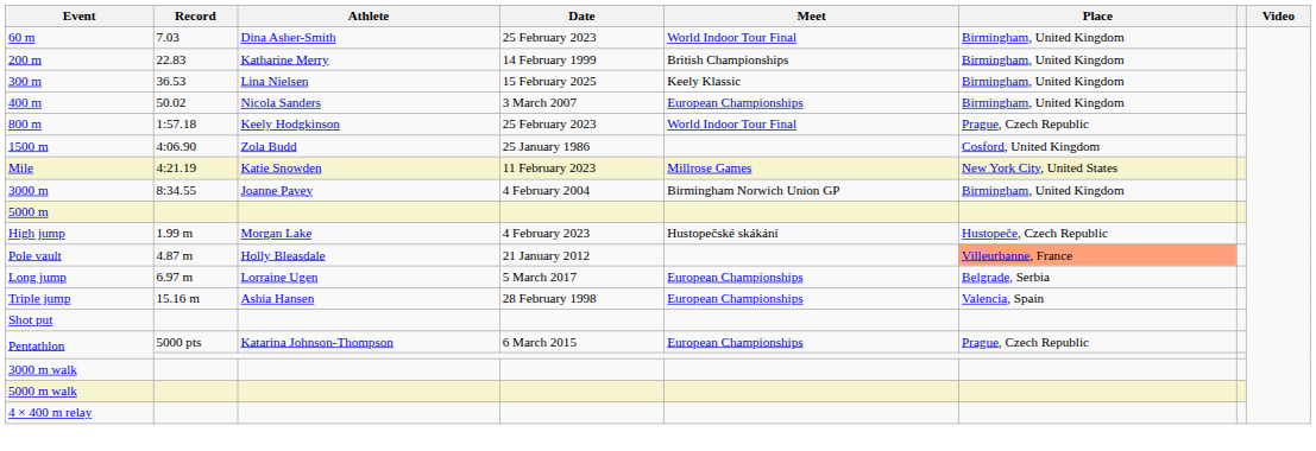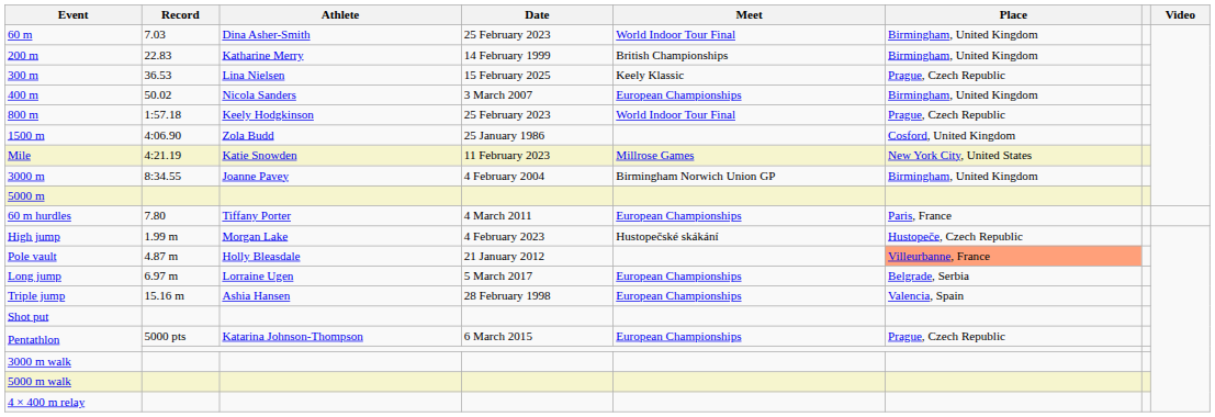 <table class="wikitable" style="font-size:95%; width: 95%;">
 <tr>
 <th>Event</th>
 <th>Record</th>
 <th>Athlete</th>
 <th>Date</th>
 <th>Meet</th>
 <th>Place</th>
 <th></th>
 <th>Video</th>
 </tr>
 <tr>
 <td><a href='#'>60 m</a></td>
 <td>7.03</td>
 <td><a href='#'>Dina Asher-Smith</a></td>
 <td>25 February 2023</td>
 <td><a href='#'>World Indoor Tour Final</a></td>
 <td><a href='#'>Birmingham</a>, United Kingdom</td>
 <td></td>
 </tr>
 <tr>
 <td><a href='#'>200 m</a></td>
 <td>22.83</td>
 <td><a href='#'>Katharine Merry</a></td>
 <td>14 February 1999</td>
 <td>British Championships</td>
 <td><a href='#'>Birmingham</a>, United Kingdom</td>
 <td></td>
 </tr>
 <tr>
 <td><a href='#'>300 m</a></td>
 <td>36.53</td>
 <td><a href='#'>Lina Nielsen</a></td>
 <td>15 February 2025</td>
 <td>Keely Klassic</td>
-<td><a href='#'>Birmingham</a>, United Kingdom</td>
+<td><a href='#'>Prague</a>, Czech Republic</td>
 <td></td>
 </tr>
 <tr>
 <td><a href='#'>400 m</a></td>
 <td>50.02</td>
 <td><a href='#'>Nicola Sanders</a></td>
 <td>3 March 2007</td>
 <td><a href='#'>European Championships</a></td>
 <td><a href='#'>Birmingham</a>, United Kingdom</td>
 <td></td>
 </tr>
 <tr>
 <td><a href='#'>800 m</a></td>
 <td>1:57.18</td>
 <td><a href='#'>Keely Hodgkinson</a></td>
 <td>25 February 2023</td>
 <td><a href='#'>World Indoor Tour Final</a></td>
 <td><a href='#'>Prague</a>, Czech Republic</td>
 <td></td>
 </tr>
 <tr>
 <td><a href='#'>1500 m</a></td>
 <td>4:06.90</td>
 <td><a href='#'>Zola Budd</a></td>
 <td>25 January 1986</td>
 <td></td>
 <td><a href='#'>Cosford</a>, United Kingdom</td>
 <td></td>
 </tr>
 <tr style="background:#f6F5CE;">
 <td><a href='#'>Mile</a></td>
 <td>4:21.19</td>
 <td><a href='#'>Katie Snowden</a></td>
 <td>11 February 2023</td>
 <td><a href='#'>Millrose Games</a></td>
 <td><a href='#'>New York City</a>, United States</td>
 <td></td>
 </tr>
 <tr>
 <td><a href='#'>3000 m</a></td>
 <td>8:34.55</td>
 <td><a href='#'>Joanne Pavey</a></td>
 <td>4 February 2004</td>
 <td>Birmingham Norwich Union GP</td>
 <td><a href='#'>Birmingham</a>, United Kingdom</td>
 <td></td>
 </tr>
 <tr style="background:#f6F5CE;">
 <td><a href='#'>5000 m</a></td>
 <td></td>
 <td></td>
 <td></td>
 <td></td>
+<td></td>
+<td></td>
+</tr>
+<tr>
+<td><a href='#'>60 m hurdles</a></td>
+<td>7.80</td>
+<td><a href='#'>Tiffany Porter</a></td>
+<td>4 March 2011</td>
+<td><a href='#'>European Championships</a></td>
+<td><a href='#'>Paris</a>, France</td>
 <td></td>
 <td></td>
 </tr>
 <tr>
 <td><a href='#'>High jump</a></td>
 <td>1.99 m</td>
 <td><a href='#'>Morgan Lake</a></td>
 <td>4 February 2023</td>
 <td>Hustopečské skákání</td>
 <td><a href='#'>Hustopeče</a>, Czech Republic</td>
 <td></td>
 </tr>
 <tr>
 <td><a href='#'>Pole vault</a></td>
 <td>4.87 m</td>
 <td><a href='#'>Holly Bleasdale</a></td>
 <td>21 January 2012</td>
 <td></td>
 <td style="background: lightsalmon;"><a href='#'>Villeurbanne</a>, France</td>
 <td></td>
 </tr>
 <tr>
 <td><a href='#'>Long jump</a></td>
 <td>6.97 m</td>
 <td><a href='#'>Lorraine Ugen</a></td>
 <td>5 March 2017</td>
 <td><a href='#'>European Championships</a></td>
 <td><a href='#'>Belgrade</a>, Serbia</td>
 <td></td>
 </tr>
 <tr>
 <td><a href='#'>Triple jump</a></td>
 <td>15.16 m</td>
 <td><a href='#'>Ashia Hansen</a></td>
 <td>28 February 1998</td>
 <td><a href='#'>European Championships</a></td>
 <td><a href='#'>Valencia</a>, Spain</td>
 <td></td>
 </tr>
 <tr>
 <td><a href='#'>Shot put</a></td>
 <td></td>
 <td></td>
 <td></td>
 <td></td>
 <td></td>
 <td></td>
 </tr>
 <tr>
 <td rowspan=2><a href='#'>Pentathlon</a></td>
 <td>5000 pts</td>
 <td><a href='#'>Katarina Johnson-Thompson</a></td>
 <td>6 March 2015</td>
 <td><a href='#'>European Championships</a></td>
 <td><a href='#'>Prague</a>, Czech Republic</td>
 <td></td>
 </tr>
 <tr>
 <td colspan=5></td>
 <td></td>
 </tr>
 <tr>
 <td><a href='#'>3000 m walk</a></td>
 <td></td>
 <td></td>
 <td></td>
 <td></td>
 <td></td>
 <td></td>
 </tr>
 <tr style="background:#f6F5CE;">
 <td><a href='#'>5000 m walk</a></td>
 <td></td>
 <td></td>
 <td></td>
 <td></td>
 <td></td>
 <td></td>
 </tr>
 <tr>
 <td><a href='#'>4 × 400 m relay</a></td>
 <td></td>
 <td></td>
 <td></td>
 <td></td>
 <td></td>
 <td></td>
 </tr>
 </table>
